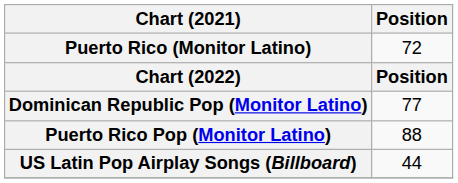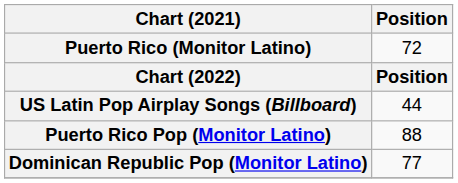 <table class="wikitable sortable plainrowheaders">
 <tr>
 <th scope="col">Chart (2021)</th>
 <th scope="col">Position</th>
 </tr>
 <tr>
 <th scope="row">Puerto Rico (Monitor Latino)</th>
 <td style="text-align:center;">72</td>
 </tr>
 <tr>
 <th scope="col">Chart (2022)</th>
 <th scope="col">Position</th>
 </tr>
 <tr>
-<th scope="row">Dominican Republic Pop (<a href='#'>Monitor Latino</a>)</th>
-<td style="text-align:center;">77</td>
+<th scope="row">US Latin Pop Airplay Songs (<em>Billboard</em>)</th>
+<td style="text-align:center;">44</td>
 </tr>
 <tr>
 <th scope="row">Puerto Rico Pop (<a href='#'>Monitor Latino</a>)</th>
 <td style="text-align:center;">88</td>
 </tr>
 <tr>
-<th scope="row">US Latin Pop Airplay Songs (<em>Billboard</em>)</th>
-<td style="text-align:center;">44</td>
+<th scope="row">Dominican Republic Pop (<a href='#'>Monitor Latino</a>)</th>
+<td style="text-align:center;">77</td>
 </tr>
 <tr>
 </tr>
 </table>
